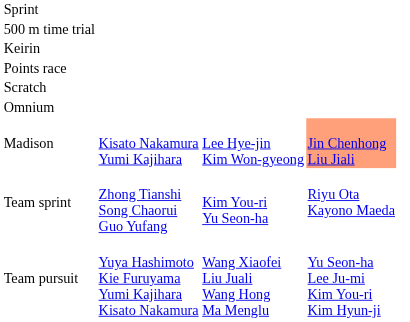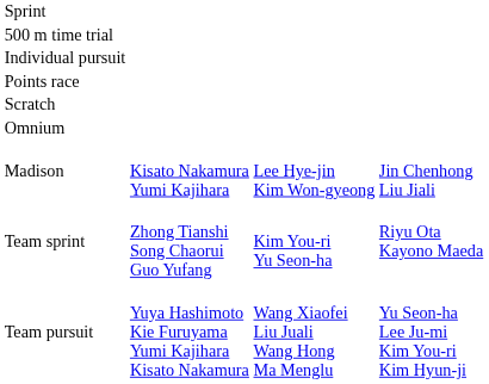 <table>
 <tr>
 <td>Sprint</td>
 <td></td>
 <td></td>
 <td></td>
 </tr>
 <tr>
 <td>500 m time trial</td>
 <td></td>
 <td></td>
 <td></td>
 </tr>
 <tr>
-<td>Keirin</td>
+<td>Individual pursuit</td>
 <td></td>
 <td></td>
 <td></td>
 </tr>
 <tr>
 <td>Points race</td>
 <td></td>
 <td></td>
 <td></td>
 </tr>
 <tr>
 <td>Scratch</td>
 <td></td>
 <td></td>
 <td></td>
 </tr>
 <tr>
 <td>Omnium</td>
 <td></td>
 <td></td>
 <td></td>
 </tr>
 <tr>
 <td>Madison</td>
 <td><br><a href='#'>Kisato Nakamura</a><br><a href='#'>Yumi Kajihara</a></td>
 <td valign=top><br><a href='#'>Lee Hye-jin</a><br><a href='#'>Kim Won-gyeong</a></td>
-<td style="background: lightsalmon;"><br><a href='#'>Jin Chenhong</a><br><a href='#'>Liu Jiali</a></td>
+<td><br><a href='#'>Jin Chenhong</a><br><a href='#'>Liu Jiali</a></td>
 </tr>
 <tr>
 <td>Team sprint</td>
 <td><br><a href='#'>Zhong Tianshi</a><br><a href='#'>Song Chaorui</a><br><a href='#'>Guo Yufang</a></td>
 <td><br><a href='#'>Kim You-ri</a><br><a href='#'>Yu Seon-ha</a></td>
 <td valign=top><br><a href='#'>Riyu Ota</a><br><a href='#'>Kayono Maeda</a></td>
 </tr>
 <tr>
 <td>Team pursuit</td>
 <td><br><a href='#'>Yuya Hashimoto</a><br><a href='#'>Kie Furuyama</a><br><a href='#'>Yumi Kajihara</a><br><a href='#'>Kisato Nakamura</a></td>
 <td><br><a href='#'>Wang Xiaofei</a><br><a href='#'>Liu Juali</a><br><a href='#'>Wang Hong</a><br><a href='#'>Ma Menglu</a></td>
 <td><br><a href='#'>Yu Seon-ha</a><br><a href='#'>Lee Ju-mi</a><br><a href='#'>Kim You-ri</a><br><a href='#'>Kim Hyun-ji</a></td>
 </tr>
 </table>
